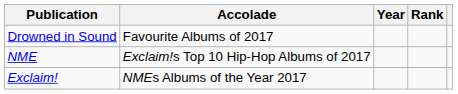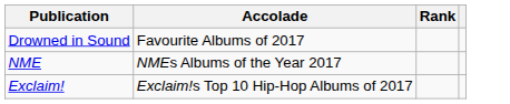 <table class="sortable wikitable">
 <tr>
 <th>Publication</th>
 <th>Accolade</th>
-<th>Year</th>
 <th>Rank</th>
 <th class="unsortable"></th>
 </tr>
 <tr>
 <td><a href='#'>Drowned in Sound</a></td>
 <td>Favourite Albums of 2017</td>
 <td></td>
 <td></td>
-<td></td>
 </tr>
 <tr>
 <td><em><a href='#'>NME</a></em></td>
-<td><em>Exclaim!</em>s Top 10 Hip-Hop Albums of 2017</td>
-<td></td>
+<td><em>NME</em>s Albums of the Year 2017</td>
 <td></td>
 <td></td>
 </tr>
 <tr>
 <td><em><a href='#'>Exclaim!</a></em></td>
-<td><em>NME</em>s Albums of the Year 2017</td>
-<td></td>
+<td><em>Exclaim!</em>s Top 10 Hip-Hop Albums of 2017</td>
 <td></td>
 <td></td>
 </tr>
 </table>
